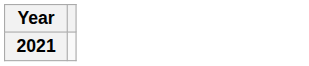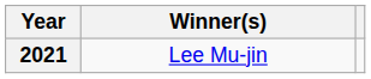 <table class="wikitable plainrowheaders" style="text-align: center">
 <tr>
 <th scope="col" width="50">Year</th>
+<th scope="col" width="200">Winner(s)</th>
 <th scope="col"></th>
 </tr>
 <tr>
 <th scope="row" style="text-align:center;">2021</th>
+<td><a href='#'>Lee Mu-jin</a></td>
 <td></td>
 </tr>
 </table>
